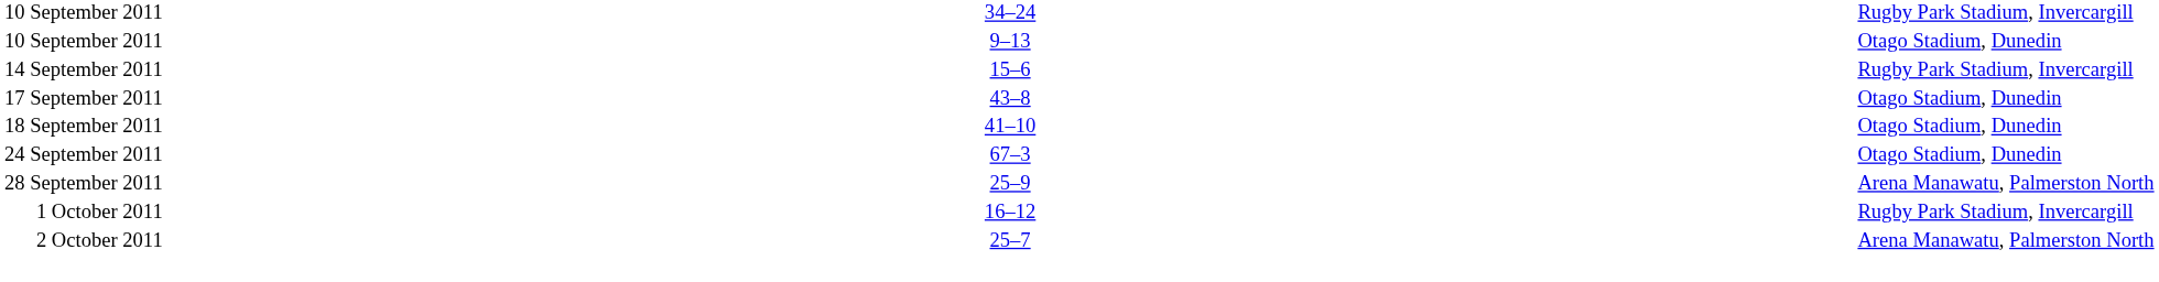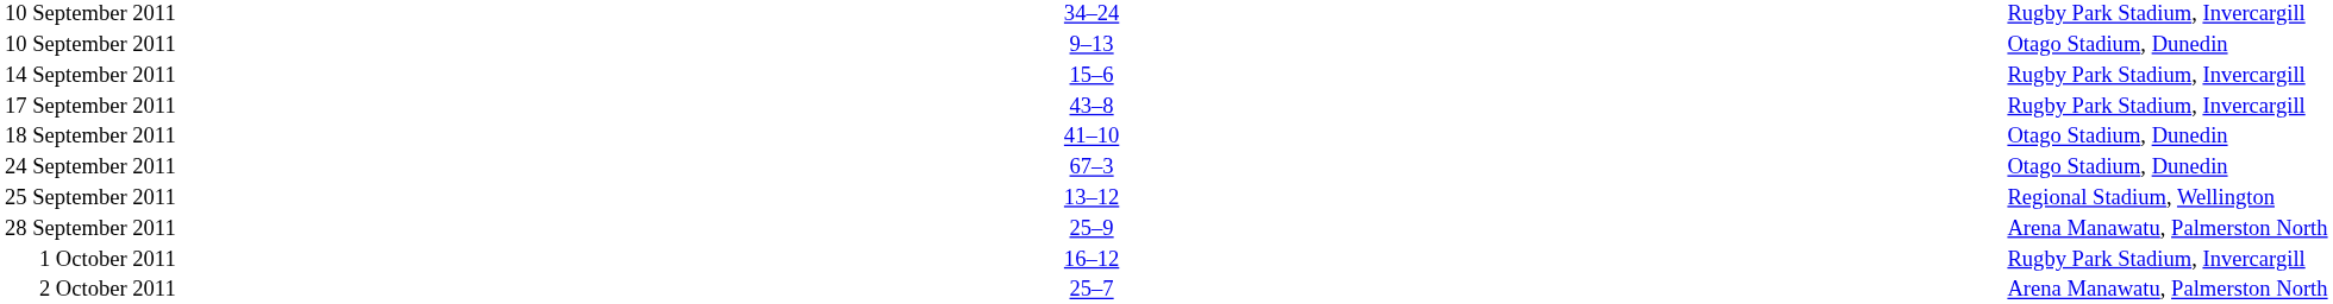 <table style="width:100%" cellspacing="1">
 <tr>
 <th width=15%></th>
 <th width=25%></th>
 <th width=10%></th>
 <th width=25%></th>
 </tr>
 <tr style=font-size:90%>
 <td align=right>10 September 2011</td>
 <td align=right></td>
 <td align=center><a href='#'>34–24</a></td>
 <td></td>
 <td><a href='#'>Rugby Park Stadium</a>, <a href='#'>Invercargill</a></td>
 </tr>
 <tr style=font-size:90%>
 <td align=right>10 September 2011</td>
 <td align=right></td>
 <td align=center><a href='#'>9–13</a></td>
 <td></td>
 <td><a href='#'>Otago Stadium</a>, <a href='#'>Dunedin</a></td>
 </tr>
 <tr style=font-size:90%>
 <td align=right>14 September 2011</td>
 <td align=right></td>
 <td align=center><a href='#'>15–6</a></td>
 <td></td>
 <td><a href='#'>Rugby Park Stadium</a>, <a href='#'>Invercargill</a></td>
 </tr>
 <tr style=font-size:90%>
 <td align=right>17 September 2011</td>
 <td align=right></td>
 <td align=center><a href='#'>43–8</a></td>
 <td></td>
-<td><a href='#'>Otago Stadium</a>, <a href='#'>Dunedin</a></td>
+<td><a href='#'>Rugby Park Stadium</a>, <a href='#'>Invercargill</a></td>
 </tr>
 <tr style=font-size:90%>
 <td align=right>18 September 2011</td>
 <td align=right></td>
 <td align=center><a href='#'>41–10</a></td>
 <td></td>
 <td><a href='#'>Otago Stadium</a>, <a href='#'>Dunedin</a></td>
 </tr>
 <tr style=font-size:90%>
 <td align=right>24 September 2011</td>
 <td align=right></td>
 <td align=center><a href='#'>67–3</a></td>
 <td></td>
 <td><a href='#'>Otago Stadium</a>, <a href='#'>Dunedin</a></td>
+</tr>
+<tr style=font-size:90%>
+<td align=right>25 September 2011</td>
+<td align=right></td>
+<td align=center><a href='#'>13–12</a></td>
+<td></td>
+<td><a href='#'>Regional Stadium</a>, <a href='#'>Wellington</a></td>
 </tr>
 <tr style=font-size:90%>
 <td align=right>28 September 2011</td>
 <td align=right></td>
 <td align=center><a href='#'>25–9</a></td>
 <td></td>
 <td><a href='#'>Arena Manawatu</a>, <a href='#'>Palmerston North</a></td>
 </tr>
 <tr style=font-size:90%>
 <td align=right>1 October 2011</td>
 <td align=right></td>
 <td align=center><a href='#'>16–12</a></td>
 <td></td>
 <td><a href='#'>Rugby Park Stadium</a>, <a href='#'>Invercargill</a></td>
 </tr>
 <tr style=font-size:90%>
 <td align=right>2 October 2011</td>
 <td align=right></td>
 <td align=center><a href='#'>25–7</a></td>
 <td></td>
 <td><a href='#'>Arena Manawatu</a>, <a href='#'>Palmerston North</a></td>
 </tr>
 </table>
